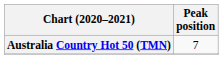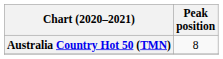 <table class="wikitable sortable plainrowheaders" style="text-align:center;">
 <tr>
 <th>Chart (2020–2021)</th>
 <th>Peak<br>position</th>
 </tr>
 <tr>
 <th scope="row">Australia <a href='#'>Country Hot 50</a> (<a href='#'>TMN</a>)</th>
-<td>7</td>
+<td>8</td>
 </tr>
 <tr>
 </tr>
 <tr>
 </tr>
 <tr>
 </tr>
 <tr>
 </tr>
 <tr>
 </tr>
 </table>
